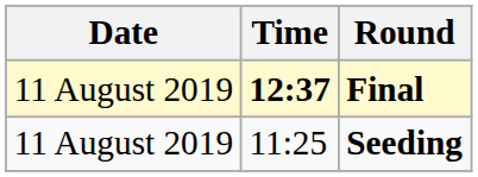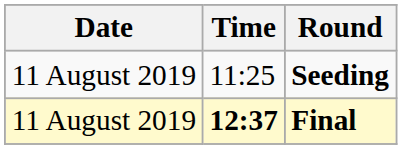 <table class="wikitable">
 <tr>
 <th>Date</th>
 <th>Time</th>
 <th>Round</th>
 </tr>
+<tr>
+<td>11 August 2019</td>
+<td>11:25</td>
+<td><strong>Seeding</strong></td>
+</tr>
 <tr style=background:lemonchiffon>
 <td>11 August 2019</td>
 <td><strong>12:37</strong></td>
 <td><strong>Final</strong></td>
 </tr>
-<tr>
-<td>11 August 2019</td>
-<td>11:25</td>
-<td><strong>Seeding</strong></td>
-</tr>
 </table>
